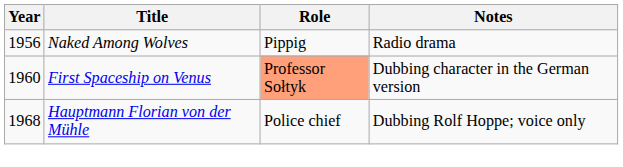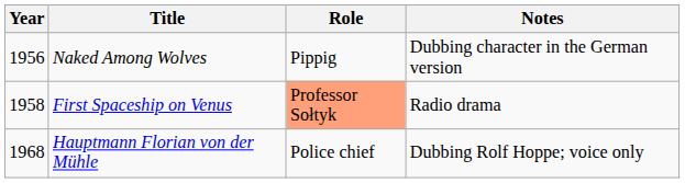 <table class="wikitable sortable">
 <tr>
 <th>Year</th>
 <th>Title</th>
 <th>Role</th>
 <th class="unsortable">Notes</th>
 </tr>
 <tr>
 <td>1956</td>
 <td><em>Naked Among Wolves</em></td>
 <td>Pippig</td>
-<td>Radio drama</td>
+<td>Dubbing character in the German version</td>
 </tr>
 <tr>
-<td>1960</td>
+<td>1958</td>
 <td><em><a href='#'>First Spaceship on Venus</a></em></td>
 <td style="background: lightsalmon;">Professor Sołtyk</td>
-<td>Dubbing character in the German version</td>
+<td>Radio drama</td>
 </tr>
 <tr>
 <td>1968</td>
 <td><em><a href='#'>Hauptmann Florian von der Mühle</a></em></td>
 <td>Police chief</td>
 <td>Dubbing Rolf Hoppe; voice only</td>
 </tr>
 </table>
